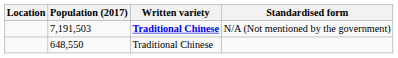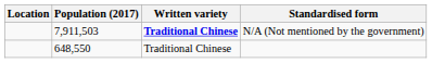 <table class="wikitable sortable">
 <tr>
 <th colspan=1>Location</th>
 <th>Population (2017)</th>
 <th>Written variety</th>
 <th>Standardised form</th>
 </tr>
 <tr>
 <td></td>
-<td>7,191,503</td>
+<td>7,911,503</td>
 <td><strong><a href='#'>Traditional Chinese</a></strong></td>
 <td>N/A (Not mentioned by the government)</td>
 </tr>
 <tr>
 <td></td>
 <td>648,550</td>
 <td>Traditional Chinese</td>
 <td></td>
 </tr>
 </table>
